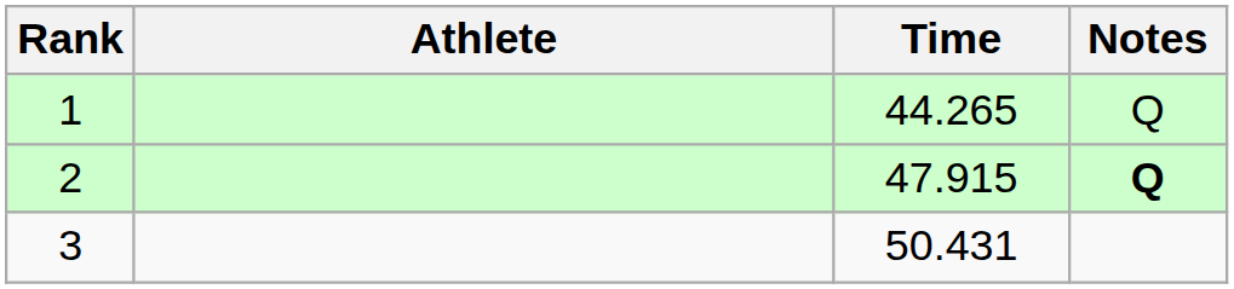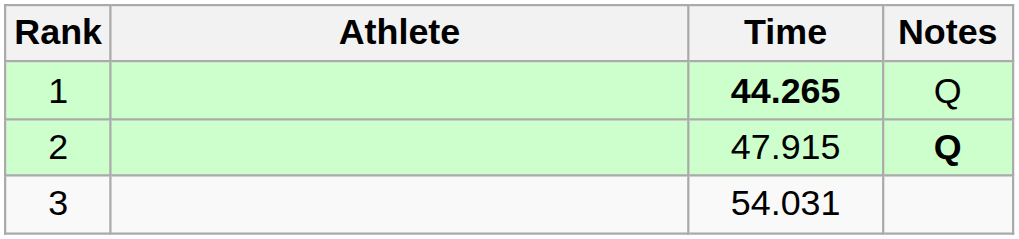 <table class=wikitable style="text-align:center">
 <tr>
 <th width=40>Rank</th>
 <th width=250>Athlete</th>
 <th width=80>Time</th>
 <th width=50>Notes</th>
 </tr>
 <tr bgcolor="ccffcc">
 <td>1</td>
 <td align=left></td>
-<td>44.265</td>
+<td><strong>44.265</strong></td>
 <td>Q</td>
 </tr>
 <tr bgcolor="ccffcc">
 <td>2</td>
 <td align=left></td>
 <td>47.915</td>
 <td><strong>Q</strong></td>
 </tr>
 <tr>
 <td>3</td>
 <td align=left></td>
-<td>50.431</td>
+<td>54.031</td>
 <td></td>
 </tr>
 </table>
